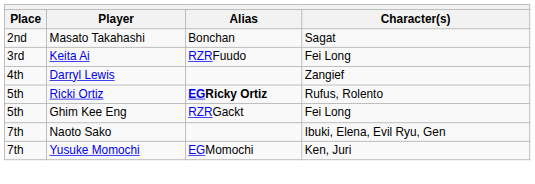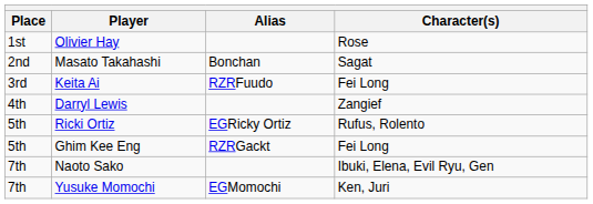 <table class="wikitable">
 <tr>
 <th colspan=4></th>
 </tr>
 <tr>
 <th style="width:50px;">Place</th>
 <th style="width:180px;">Player</th>
 <th style="width:150px;">Alias</th>
 <th style="width:300px;">Character(s)</th>
+</tr>
+<tr>
+<td>1st</td>
+<td> <a href='#'>Olivier Hay</a></td>
+<td></td>
+<td>Rose</td>
 </tr>
 <tr>
 <td>2nd</td>
 <td> Masato Takahashi</td>
 <td>Bonchan</td>
 <td>Sagat</td>
 </tr>
 <tr>
 <td>3rd</td>
 <td> <a href='#'>Keita Ai</a></td>
 <td><a href='#'>RZR</a>Fuudo</td>
 <td>Fei Long</td>
 </tr>
 <tr>
 <td>4th</td>
 <td> <a href='#'>Darryl Lewis</a></td>
 <td></td>
 <td>Zangief</td>
 </tr>
 <tr>
 <td>5th</td>
 <td> <a href='#'>Ricki Ortiz</a></td>
-<td><strong><a href='#'>EG</a>Ricky Ortiz</strong></td>
+<td><a href='#'>EG</a>Ricky Ortiz</td>
 <td>Rufus, Rolento</td>
 </tr>
 <tr>
 <td>5th</td>
 <td> Ghim Kee Eng</td>
 <td><a href='#'>RZR</a>Gackt</td>
 <td>Fei Long</td>
 </tr>
 <tr>
 <td>7th</td>
 <td> Naoto Sako</td>
 <td></td>
 <td>Ibuki, Elena, Evil Ryu, Gen</td>
 </tr>
 <tr>
 <td>7th</td>
 <td> <a href='#'>Yusuke Momochi</a></td>
 <td><a href='#'>EG</a>Momochi</td>
 <td>Ken, Juri</td>
 </tr>
 </table>
